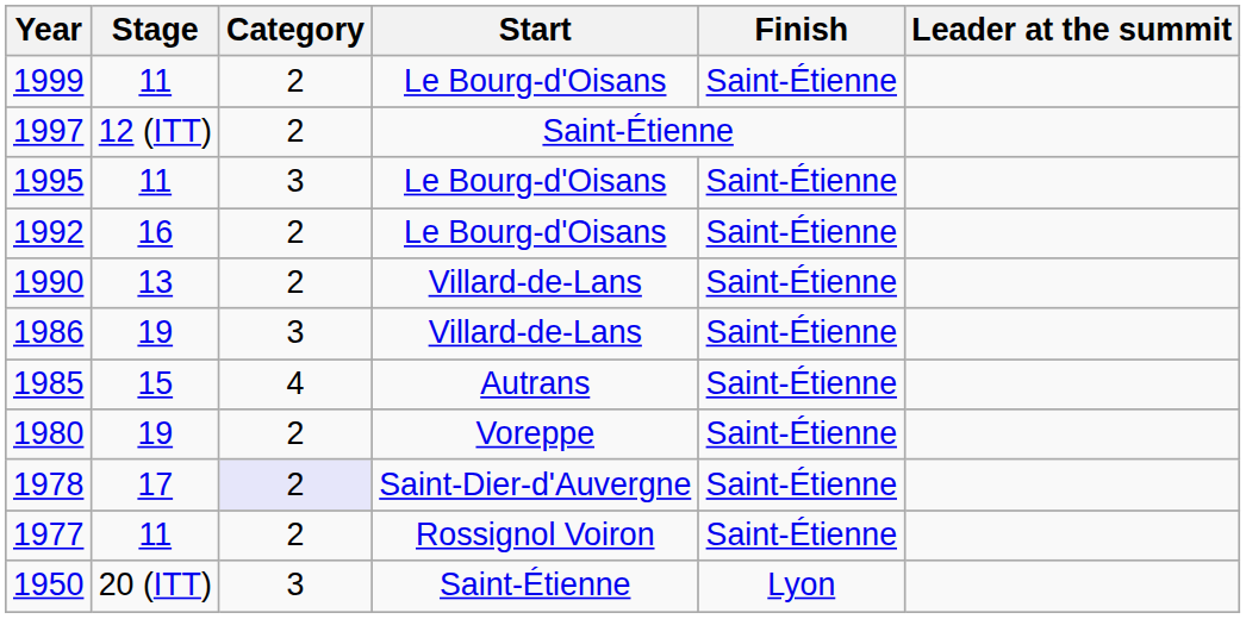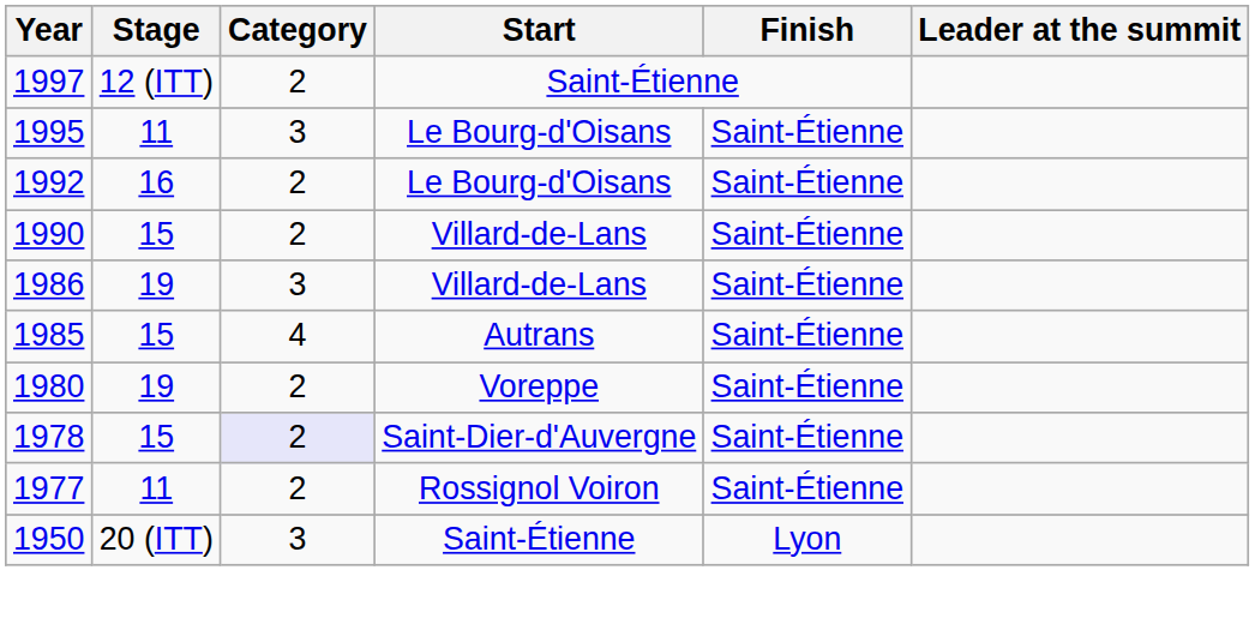 <table class="wikitable" style="text-align: center;">
 <tr>
 <th>Year</th>
 <th>Stage</th>
 <th>Category</th>
 <th>Start</th>
 <th>Finish</th>
 <th>Leader at the summit</th>
-</tr>
-<tr>
-<td><a href='#'>1999</a></td>
-<td><a href='#'>11</a></td>
-<td>2</td>
-<td><a href='#'>Le Bourg-d'Oisans</a></td>
-<td><a href='#'>Saint-Étienne</a></td>
-<td></td>
 </tr>
 <tr>
 <td><a href='#'>1997</a></td>
 <td><a href='#'>12</a> (<a href='#'>ITT</a>)</td>
 <td>2</td>
 <td colspan=2><a href='#'>Saint-Étienne</a></td>
 <td></td>
 </tr>
 <tr>
 <td><a href='#'>1995</a></td>
 <td><a href='#'>11</a></td>
 <td>3</td>
 <td><a href='#'>Le Bourg-d'Oisans</a></td>
 <td><a href='#'>Saint-Étienne</a></td>
 <td></td>
 </tr>
 <tr>
 <td><a href='#'>1992</a></td>
 <td><a href='#'>16</a></td>
 <td>2</td>
 <td><a href='#'>Le Bourg-d'Oisans</a></td>
 <td><a href='#'>Saint-Étienne</a></td>
 <td></td>
 </tr>
 <tr>
 <td><a href='#'>1990</a></td>
-<td><a href='#'>13</a></td>
+<td><a href='#'>15</a></td>
 <td>2</td>
 <td><a href='#'>Villard-de-Lans</a></td>
 <td><a href='#'>Saint-Étienne</a></td>
 <td></td>
 </tr>
 <tr>
 <td><a href='#'>1986</a></td>
 <td><a href='#'>19</a></td>
 <td>3</td>
 <td><a href='#'>Villard-de-Lans</a></td>
 <td><a href='#'>Saint-Étienne</a></td>
 <td></td>
 </tr>
 <tr>
 <td><a href='#'>1985</a></td>
 <td><a href='#'>15</a></td>
 <td>4</td>
 <td><a href='#'>Autrans</a></td>
 <td><a href='#'>Saint-Étienne</a></td>
 <td></td>
 </tr>
 <tr>
 <td><a href='#'>1980</a></td>
 <td><a href='#'>19</a></td>
 <td>2</td>
 <td><a href='#'>Voreppe</a></td>
 <td><a href='#'>Saint-Étienne</a></td>
 <td></td>
 </tr>
 <tr>
 <td><a href='#'>1978</a></td>
-<td><a href='#'>17</a></td>
+<td><a href='#'>15</a></td>
 <td style="background: lavender;">2</td>
 <td><a href='#'>Saint-Dier-d'Auvergne</a></td>
 <td><a href='#'>Saint-Étienne</a></td>
 <td></td>
 </tr>
 <tr>
 <td><a href='#'>1977</a></td>
 <td><a href='#'>11</a></td>
 <td>2</td>
 <td><a href='#'>Rossignol Voiron</a></td>
 <td><a href='#'>Saint-Étienne</a></td>
 <td><s></s></td>
 </tr>
 <tr>
 <td><a href='#'>1950</a></td>
 <td>20 (<a href='#'>ITT</a>)</td>
 <td>3</td>
 <td><a href='#'>Saint-Étienne</a></td>
 <td><a href='#'>Lyon</a></td>
 <td></td>
 </tr>
 </table>
